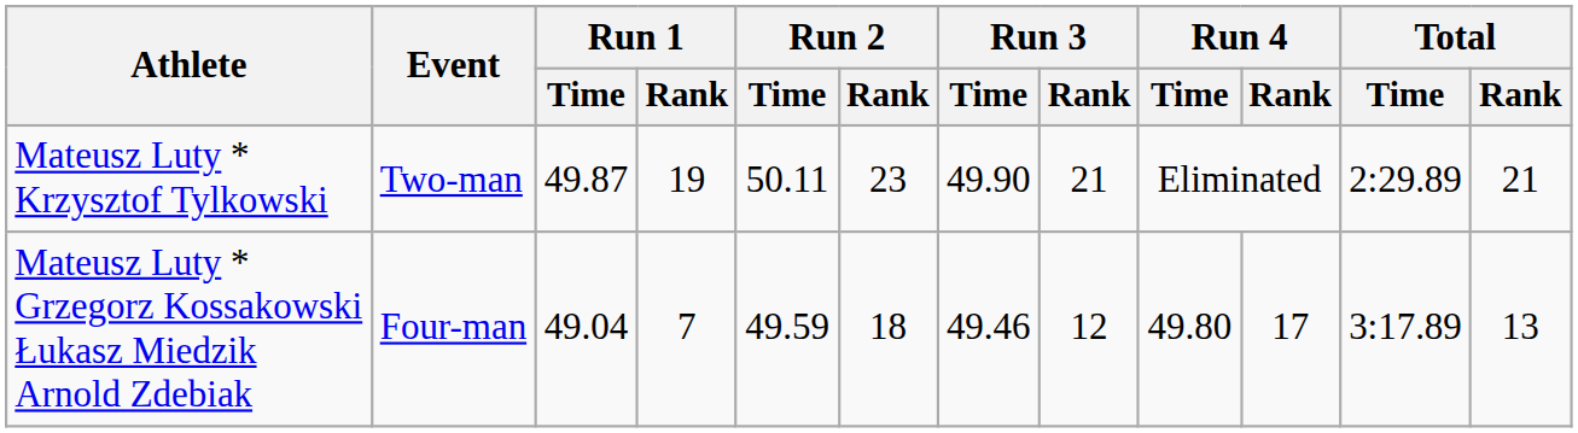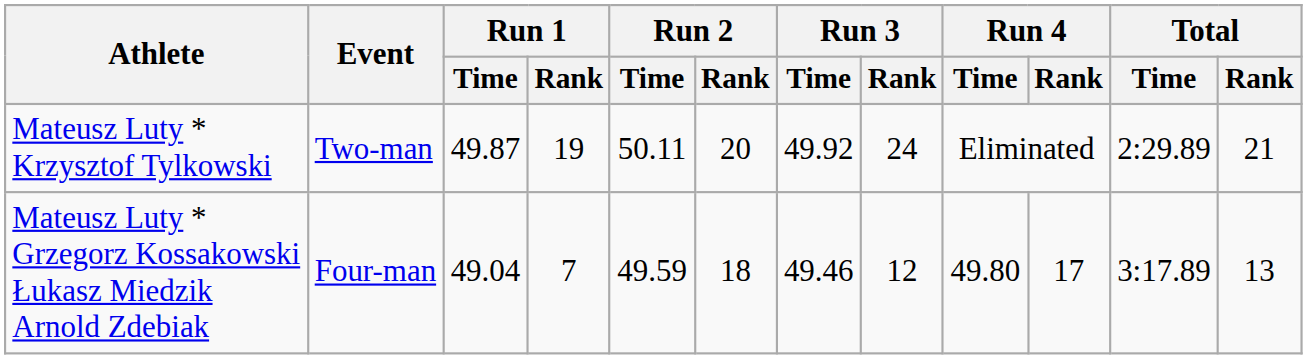 <table class="wikitable" style="font-size:90%">
 <tr>
 <th rowspan="2">Athlete</th>
 <th rowspan="2">Event</th>
 <th colspan="2">Run 1</th>
 <th colspan="2">Run 2</th>
 <th colspan="2">Run 3</th>
 <th colspan="2">Run 4</th>
 <th colspan="2">Total</th>
 </tr>
 <tr style="font-size:95%">
 <th>Time</th>
 <th>Rank</th>
 <th>Time</th>
 <th>Rank</th>
 <th>Time</th>
 <th>Rank</th>
 <th>Time</th>
 <th>Rank</th>
 <th>Time</th>
 <th>Rank</th>
 </tr>
 <tr align=center>
 <td align=left><a href='#'>Mateusz Luty</a> *<br><a href='#'>Krzysztof Tylkowski</a></td>
 <td align=left><a href='#'>Two-man</a></td>
 <td>49.87</td>
 <td>19</td>
 <td>50.11</td>
-<td>23</td>
-<td>49.90</td>
-<td>21</td>
+<td>20</td>
+<td>49.92</td>
+<td>24</td>
 <td colspan=2>Eliminated</td>
 <td>2:29.89</td>
 <td>21</td>
 </tr>
 <tr align=center>
 <td align=left><a href='#'>Mateusz Luty</a> *<br><a href='#'>Grzegorz Kossakowski</a><br><a href='#'>Łukasz Miedzik</a><br><a href='#'>Arnold Zdebiak</a></td>
 <td align=left><a href='#'>Four-man</a></td>
 <td>49.04</td>
 <td>7</td>
 <td>49.59</td>
 <td>18</td>
 <td>49.46</td>
 <td>12</td>
 <td>49.80</td>
 <td>17</td>
 <td>3:17.89</td>
 <td>13</td>
 </tr>
 </table>
